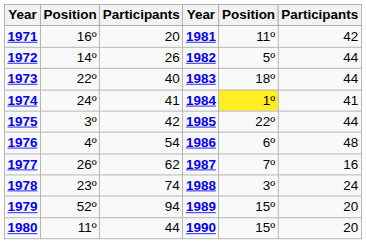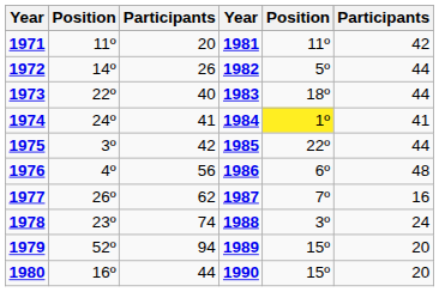 <table class="wikitable" style="text-align:right;">
 <tr style="background:#000;">
 <th>Year</th>
 <th>Position</th>
 <th>Participants</th>
 <th>Year</th>
 <th>Position</th>
 <th>Participants</th>
 </tr>
 <tr>
 <td><strong><a href='#'>1971</a></strong></td>
-<td>16º</td>
+<td>11º</td>
 <td>20</td>
 <td><strong><a href='#'>1981</a></strong></td>
 <td>11º</td>
 <td>42</td>
 </tr>
 <tr>
 <td><strong><a href='#'>1972</a></strong></td>
 <td>14º</td>
 <td>26</td>
 <td><strong><a href='#'>1982</a></strong></td>
 <td>5º</td>
 <td>44</td>
 </tr>
 <tr>
 <td><strong><a href='#'>1973</a></strong></td>
 <td>22º</td>
 <td>40</td>
 <td><strong><a href='#'>1983</a></strong></td>
 <td>18º</td>
 <td>44</td>
 </tr>
 <tr>
 <td><strong><a href='#'>1974</a></strong></td>
 <td>24º</td>
 <td>41</td>
 <td><strong><a href='#'>1984</a></strong></td>
 <td style="text-align:right;background-color:#FE2">1º</td>
 <td>41</td>
 </tr>
 <tr>
 <td><strong><a href='#'>1975</a></strong></td>
 <td>3º</td>
 <td>42</td>
 <td><strong><a href='#'>1985</a></strong></td>
 <td>22º</td>
 <td>44</td>
 </tr>
 <tr>
 <td><strong><a href='#'>1976</a></strong></td>
 <td>4º</td>
-<td>54</td>
+<td>56</td>
 <td><strong><a href='#'>1986</a></strong></td>
 <td>6º</td>
 <td>48</td>
 </tr>
 <tr>
 <td><strong><a href='#'>1977</a></strong></td>
 <td>26º</td>
 <td>62</td>
 <td><strong><a href='#'>1987</a></strong></td>
 <td>7º</td>
 <td>16</td>
 </tr>
 <tr>
 <td><strong><a href='#'>1978</a></strong></td>
 <td>23º</td>
 <td>74</td>
 <td><strong><a href='#'>1988</a></strong></td>
 <td>3º</td>
 <td>24</td>
 </tr>
 <tr>
 <td><strong><a href='#'>1979</a></strong></td>
 <td>52º</td>
 <td>94</td>
 <td><strong><a href='#'>1989</a></strong></td>
 <td>15º</td>
 <td>20</td>
 </tr>
 <tr>
 <td><strong><a href='#'>1980</a></strong></td>
-<td>11º</td>
+<td>16º</td>
 <td>44</td>
 <td><strong><a href='#'>1990</a></strong></td>
 <td>15º</td>
 <td>20</td>
 </tr>
 </table>
